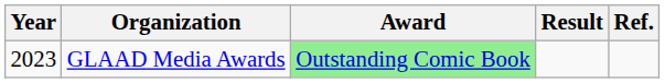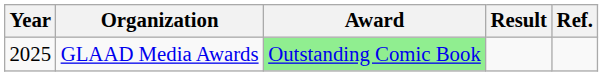 <table class="wikitable plainrowheaders" style="text-align:center;">
 <tr>
 <th scope="col">Year</th>
 <th scope="col">Organization</th>
 <th scope="col">Award</th>
 <th scope="col">Result</th>
 <th scope="col">Ref.</th>
 </tr>
 <tr>
-<td>2023</td>
+<td>2025</td>
 <td><a href='#'>GLAAD Media Awards</a></td>
 <td style="background: lightgreen;"><a href='#'>Outstanding Comic Book</a></td>
 <td></td>
 <td></td>
 </tr>
 </table>
